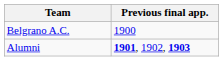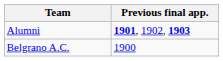 <table class="wikitable">
 <tr>
 <th width=150px>Team</th>
 <th width=150px>Previous final app.</th>
 </tr>
 <tr>
+<td> <a href='#'>Alumni</a></td>
+<td><strong><a href='#'>1901</a></strong>, <a href='#'>1902</a>, <strong><a href='#'>1903</a></strong></td>
+</tr>
+<tr>
 <td> <a href='#'>Belgrano A.C.</a></td>
 <td><a href='#'>1900</a></td>
 </tr>
-<tr>
-<td> <a href='#'>Alumni</a></td>
-<td><strong><a href='#'>1901</a></strong>, <a href='#'>1902</a>, <strong><a href='#'>1903</a></strong></td>
-</tr>
 </table>
